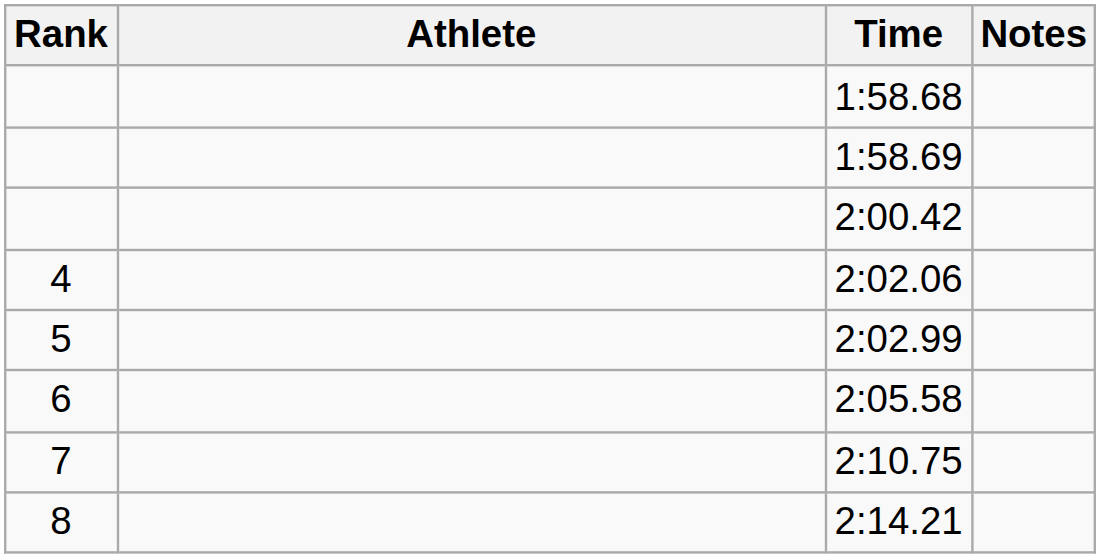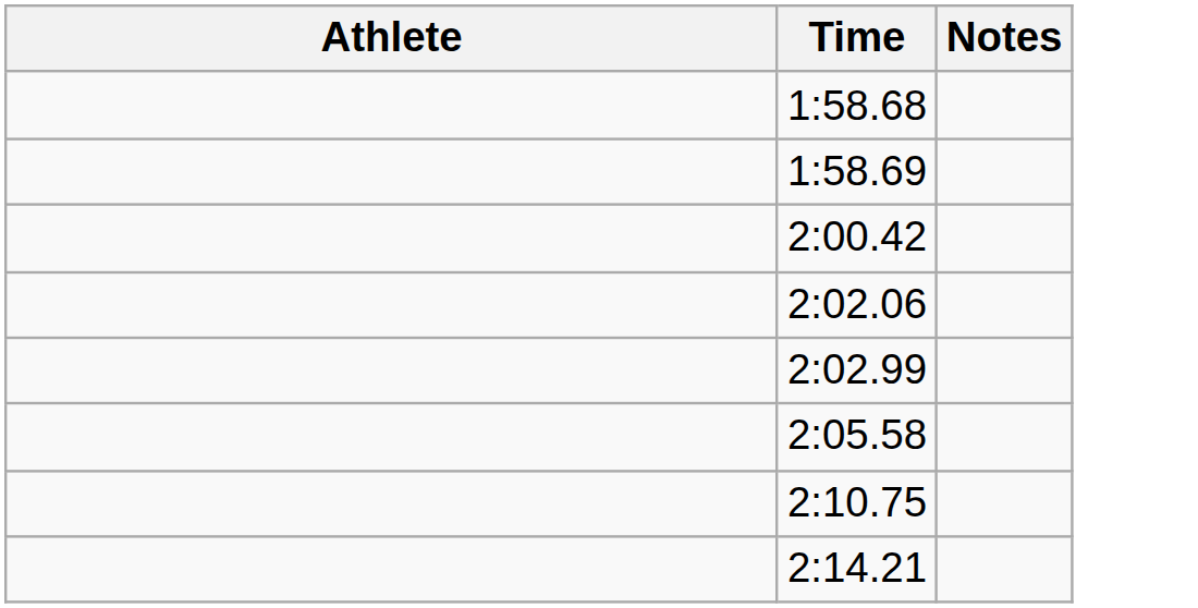 <table class="wikitable" style="text-align:center">
 <tr>
-<th>Rank</th>
 <th Style="width:18em">Athlete</th>
 <th>Time</th>
 <th>Notes</th>
 </tr>
 <tr>
-<td></td>
 <td style="text-align:left"></td>
 <td>1:58.68</td>
 <td></td>
 </tr>
 <tr>
-<td></td>
 <td style="text-align:left"></td>
 <td>1:58.69</td>
 <td></td>
 </tr>
 <tr>
-<td></td>
 <td style="text-align:left"></td>
 <td>2:00.42</td>
 <td></td>
 </tr>
 <tr>
-<td>4</td>
 <td style="text-align:left"></td>
 <td>2:02.06</td>
 <td></td>
 </tr>
 <tr>
-<td>5</td>
 <td style="text-align:left"></td>
 <td>2:02.99</td>
 <td></td>
 </tr>
 <tr>
-<td>6</td>
 <td style="text-align:left"></td>
 <td>2:05.58</td>
 <td></td>
 </tr>
 <tr>
-<td>7</td>
 <td style="text-align:left"></td>
 <td>2:10.75</td>
 <td></td>
 </tr>
 <tr>
-<td>8</td>
 <td style="text-align:left"></td>
 <td>2:14.21</td>
 <td></td>
 </tr>
 </table>
